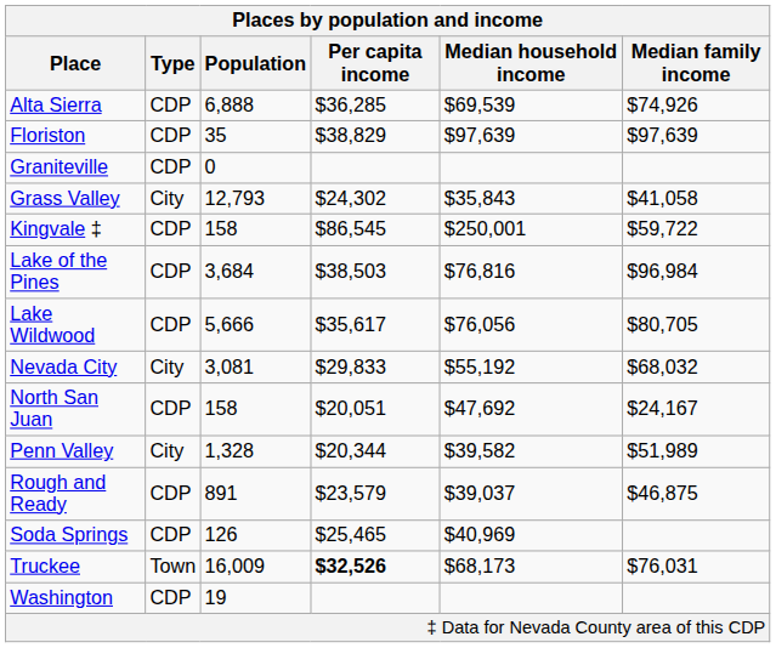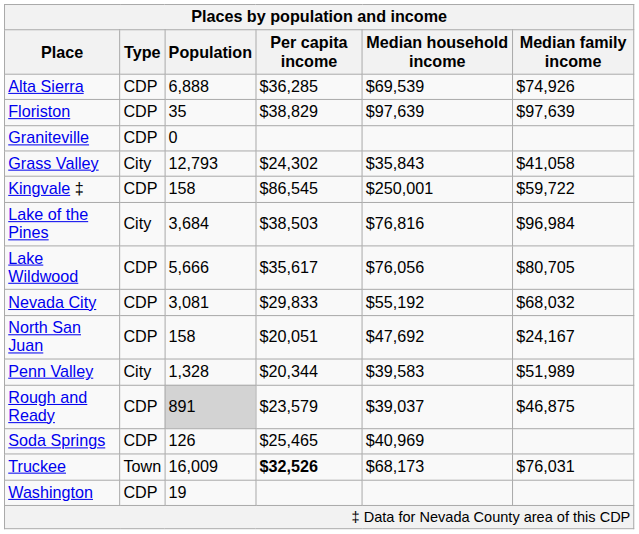 <table class="wikitable collapsible collapsed sortable" style="width: 100%;">
 <tr>
 <th colspan=6>Places by population and income</th>
 </tr>
 <tr>
 <th>Place</th>
 <th>Type</th>
 <th>Population</th>
 <th data-sort-type="currency">Per capita income</th>
 <th data-sort-type="currency">Median household income</th>
 <th data-sort-type="currency">Median family income</th>
 </tr>
 <tr>
 <td><a href='#'>Alta Sierra</a></td>
 <td>CDP</td>
 <td>6,888</td>
 <td>$36,285</td>
 <td>$69,539</td>
 <td>$74,926</td>
 </tr>
 <tr>
 <td><a href='#'>Floriston</a></td>
 <td>CDP</td>
 <td>35</td>
 <td>$38,829</td>
 <td>$97,639</td>
 <td>$97,639</td>
 </tr>
 <tr>
 <td><a href='#'>Graniteville</a></td>
 <td>CDP</td>
 <td>0</td>
 <td></td>
 <td></td>
 <td></td>
 </tr>
 <tr>
 <td><a href='#'>Grass Valley</a></td>
 <td>City</td>
 <td>12,793</td>
 <td>$24,302</td>
 <td>$35,843</td>
 <td>$41,058</td>
 </tr>
 <tr>
 <td><a href='#'>Kingvale</a> ‡</td>
 <td>CDP</td>
 <td>158</td>
 <td>$86,545</td>
 <td>$250,001</td>
 <td>$59,722</td>
 </tr>
 <tr>
 <td><a href='#'>Lake of the Pines</a></td>
-<td>CDP</td>
+<td>City</td>
 <td>3,684</td>
 <td>$38,503</td>
 <td>$76,816</td>
 <td>$96,984</td>
 </tr>
 <tr>
 <td><a href='#'>Lake Wildwood</a></td>
 <td>CDP</td>
 <td>5,666</td>
 <td>$35,617</td>
 <td>$76,056</td>
 <td>$80,705</td>
 </tr>
 <tr>
 <td><a href='#'>Nevada City</a></td>
-<td>City</td>
+<td>CDP</td>
 <td>3,081</td>
 <td>$29,833</td>
 <td>$55,192</td>
 <td>$68,032</td>
 </tr>
 <tr>
 <td><a href='#'>North San Juan</a></td>
 <td>CDP</td>
 <td>158</td>
 <td>$20,051</td>
 <td>$47,692</td>
 <td>$24,167</td>
 </tr>
 <tr>
 <td><a href='#'>Penn Valley</a></td>
 <td>City</td>
 <td>1,328</td>
 <td>$20,344</td>
-<td>$39,582</td>
+<td>$39,583</td>
 <td>$51,989</td>
 </tr>
 <tr>
 <td><a href='#'>Rough and Ready</a></td>
 <td>CDP</td>
-<td>891</td>
+<td style="background: lightgrey;">891</td>
 <td>$23,579</td>
 <td>$39,037</td>
 <td>$46,875</td>
 </tr>
 <tr>
 <td><a href='#'>Soda Springs</a></td>
 <td>CDP</td>
 <td>126</td>
 <td>$25,465</td>
 <td>$40,969</td>
 <td></td>
 </tr>
 <tr>
 <td><a href='#'>Truckee</a></td>
 <td>Town</td>
 <td>16,009</td>
 <td><strong>$32,526</strong></td>
 <td>$68,173</td>
 <td>$76,031</td>
 </tr>
 <tr>
 <td><a href='#'>Washington</a></td>
 <td>CDP</td>
 <td>19</td>
 <td></td>
 <td></td>
 <td></td>
 </tr>
 <tr>
 <th colspan=6 style="text-align: right; font-weight: normal; font-size: 90%;">‡ Data for Nevada County area of this CDP</th>
 </tr>
 </table>
